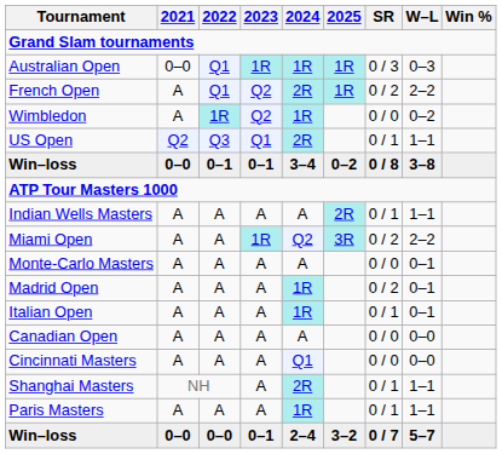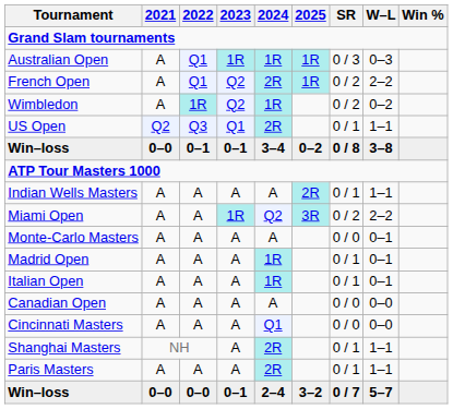 <table class=wikitable style=text-align:center>
 <tr>
 <th>Tournament</th>
 <th><a href='#'>2021</a></th>
 <th><a href='#'>2022</a></th>
 <th><a href='#'>2023</a></th>
 <th><a href='#'>2024</a></th>
 <th><a href='#'>2025</a></th>
 <th>SR</th>
 <th>W–L</th>
 <th>Win %</th>
 </tr>
 <tr>
 <td colspan="14" style="text-align:left"><a href='#'><strong>Grand Slam tournaments</strong></a></td>
 </tr>
 <tr>
 <td align=left><a href='#'>Australian Open</a></td>
-<td>0–0</td>
+<td>A</td>
 <td style=background:#ecf2ff><a href='#'>Q1</a></td>
 <td style=background:#afeeee><a href='#'>1R</a></td>
 <td style=background:#afeeee><a href='#'>1R</a></td>
 <td style=background:#afeeee><a href='#'>1R</a></td>
 <td>0 / 3</td>
 <td>0–3</td>
 <td></td>
 </tr>
 <tr>
 <td align=left><a href='#'>French Open</a></td>
 <td>A</td>
 <td style=background:#ecf2ff><a href='#'>Q1</a></td>
 <td style=background:#ecf2ff><a href='#'>Q2</a></td>
 <td style=background:#afeeee><a href='#'>2R</a></td>
 <td style=background:#afeeee><a href='#'>1R</a></td>
 <td>0 / 2</td>
 <td>2–2</td>
 <td></td>
 </tr>
 <tr>
 <td align=left><a href='#'>Wimbledon</a></td>
 <td>A</td>
 <td style=background:#afeeee><a href='#'>1R</a></td>
 <td style=background:#ecf2ff><a href='#'>Q2</a></td>
 <td style=background:#afeeee><a href='#'>1R</a></td>
 <td></td>
-<td>0 / 0</td>
+<td>0 / 2</td>
 <td>0–2</td>
 <td></td>
 </tr>
 <tr>
 <td align=left><a href='#'>US Open</a></td>
 <td style=background:#ecf2ff><a href='#'>Q2</a></td>
 <td style=background:#ecf2ff><a href='#'>Q3</a></td>
 <td style=background:#ecf2ff><a href='#'>Q1</a></td>
 <td style=background:#afeeee><a href='#'>2R</a></td>
 <td></td>
 <td>0 / 1</td>
 <td>1–1</td>
 <td></td>
 </tr>
 <tr style=font-weight:bold;background:#efefef>
 <td style=text-align:left>Win–loss</td>
 <td>0–0</td>
 <td>0–1</td>
 <td>0–1</td>
 <td>3–4</td>
 <td>0–2</td>
 <td>0 / 8</td>
 <td>3–8</td>
 <td></td>
 </tr>
 <tr>
 <td colspan="9" align="left"><strong><a href='#'>ATP Tour Masters 1000</a></strong></td>
 </tr>
 <tr>
 <td align=left><a href='#'>Indian Wells Masters</a></td>
 <td>A</td>
 <td>A</td>
 <td>A</td>
 <td>A</td>
 <td style=background:#afeeee><a href='#'>2R</a></td>
 <td>0 / 1</td>
 <td>1–1</td>
 <td></td>
 </tr>
 <tr>
 <td align=left><a href='#'>Miami Open</a></td>
 <td>A</td>
 <td>A</td>
 <td style=background:#afeeee><a href='#'>1R</a></td>
 <td style=background:#ecf2ff><a href='#'>Q2</a></td>
 <td style=background:#afeeee><a href='#'>3R</a></td>
 <td>0 / 2</td>
 <td>2–2</td>
 <td></td>
 </tr>
 <tr>
 <td align=left><a href='#'>Monte-Carlo Masters</a></td>
 <td>A</td>
 <td>A</td>
 <td>A</td>
 <td>A</td>
 <td></td>
 <td>0 / 0</td>
 <td>0–1</td>
 <td></td>
 </tr>
 <tr>
 <td align=left><a href='#'>Madrid Open</a></td>
 <td>A</td>
 <td>A</td>
 <td>A</td>
 <td style=background:#afeeee><a href='#'>1R</a></td>
 <td></td>
-<td>0 / 2</td>
+<td>0 / 1</td>
 <td>0–1</td>
 <td></td>
 </tr>
 <tr>
 <td align=left><a href='#'>Italian Open</a></td>
 <td>A</td>
 <td>A</td>
 <td>A</td>
 <td style=background:#afeeee><a href='#'>1R</a></td>
 <td></td>
 <td>0 / 1</td>
 <td>0–1</td>
 <td></td>
 </tr>
 <tr>
 <td align=left><a href='#'>Canadian Open</a></td>
 <td>A</td>
 <td>A</td>
 <td>A</td>
 <td>A</td>
 <td></td>
 <td>0 / 0</td>
 <td>0–0</td>
 <td></td>
 </tr>
 <tr>
 <td align=left><a href='#'>Cincinnati Masters</a></td>
 <td>A</td>
 <td>A</td>
 <td>A</td>
 <td style=background:#ecf2ff><a href='#'>Q1</a></td>
 <td></td>
 <td>0 / 0</td>
 <td>0–0</td>
 <td></td>
 </tr>
 <tr>
 <td align=left><a href='#'>Shanghai Masters</a></td>
 <td colspan=2 style=color:#767676>NH</td>
 <td>A</td>
 <td style=background:#afeeee><a href='#'>2R</a></td>
 <td></td>
 <td>0 / 1</td>
 <td>1–1</td>
 <td></td>
 </tr>
 <tr>
 <td align=left><a href='#'>Paris Masters</a></td>
 <td>A</td>
 <td>A</td>
 <td>A</td>
-<td style=background:#afeeee><a href='#'>1R</a></td>
+<td style=background:#afeeee><a href='#'>2R</a></td>
 <td></td>
 <td>0 / 1</td>
 <td>1–1</td>
 <td></td>
 </tr>
 <tr style=font-weight:bold;background:#efefef>
 <td style=text-align:left>Win–loss</td>
 <td>0–0</td>
 <td>0–0</td>
 <td>0–1</td>
 <td>2–4</td>
 <td>3–2</td>
 <td>0 / 7</td>
 <td>5–7</td>
 <td></td>
 </tr>
 </table>
